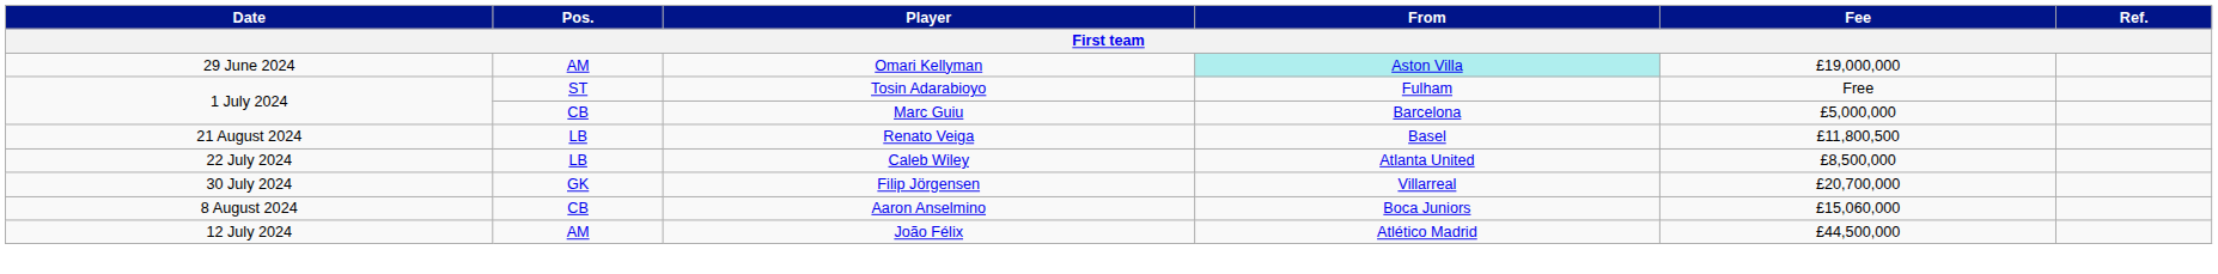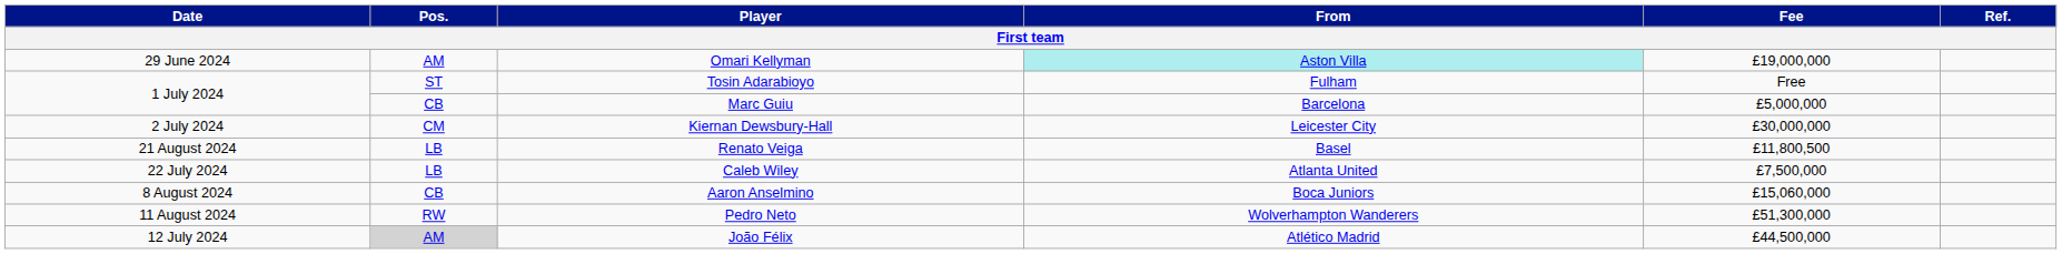 <table class="wikitable" style="text-align:center; font-size:85%; width:100%;">
 <tr>
 <th style="background:#001489; color:#FFFFFF;">Date</th>
 <th style="background:#001489; color:#FFFFFF;">Pos.</th>
 <th style="background:#001489; color:#FFFFFF;">Player</th>
 <th style="background:#001489; color:#FFFFFF;">From</th>
 <th style="background:#001489; color:#FFFFFF;">Fee</th>
 <th style="background:#001489; color:#FFFFFF;">Ref.</th>
 </tr>
 <tr>
 <th colspan=6><a href='#'>First team</a></th>
 </tr>
 <tr>
 <td>29 June 2024</td>
 <td><a href='#'>AM</a></td>
 <td> <a href='#'>Omari Kellyman</a></td>
 <td style="background: paleturquoise;"> <a href='#'>Aston Villa</a></td>
 <td>£19,000,000</td>
 <td></td>
 </tr>
 <tr>
 <td rowspan=2>1 July 2024</td>
 <td><a href='#'>ST</a></td>
 <td> <a href='#'>Tosin Adarabioyo</a></td>
 <td> <a href='#'>Fulham</a></td>
 <td>Free</td>
 <td></td>
 </tr>
 <tr>
 <td><a href='#'>CB</a></td>
 <td> <a href='#'>Marc Guiu</a></td>
 <td> <a href='#'>Barcelona</a></td>
 <td>£5,000,000</td>
 <td></td>
 </tr>
 <tr>
+<td>2 July 2024</td>
+<td><a href='#'>CM</a></td>
+<td> <a href='#'>Kiernan Dewsbury-Hall</a></td>
+<td> <a href='#'>Leicester City</a></td>
+<td>£30,000,000</td>
+<td></td>
+</tr>
+<tr>
 <td>21 August 2024</td>
 <td><a href='#'>LB</a></td>
 <td> <a href='#'>Renato Veiga</a></td>
 <td> <a href='#'>Basel</a></td>
 <td>£11,800,500</td>
 <td></td>
 </tr>
 <tr>
 <td>22 July 2024</td>
 <td><a href='#'>LB</a></td>
 <td> <a href='#'>Caleb Wiley</a></td>
 <td> <a href='#'>Atlanta United</a></td>
-<td>£8,500,000</td>
-<td></td>
-</tr>
-<tr>
-<td>30 July 2024</td>
-<td><a href='#'>GK</a></td>
-<td> <a href='#'>Filip Jörgensen</a></td>
-<td> <a href='#'>Villarreal</a></td>
-<td>£20,700,000</td>
+<td>£7,500,000</td>
 <td></td>
 </tr>
 <tr>
 <td>8 August 2024</td>
 <td><a href='#'>CB</a></td>
 <td> <a href='#'>Aaron Anselmino</a></td>
 <td> <a href='#'>Boca Juniors</a></td>
 <td>£15,060,000</td>
 <td></td>
 </tr>
 <tr>
+<td>11 August 2024</td>
+<td><a href='#'>RW</a></td>
+<td> <a href='#'>Pedro Neto</a></td>
+<td> <a href='#'>Wolverhampton Wanderers</a></td>
+<td>£51,300,000</td>
+<td></td>
+</tr>
+<tr>
 <td>12 July 2024</td>
-<td><a href='#'>AM</a></td>
+<td style="background: lightgrey;"><a href='#'>AM</a></td>
 <td> <a href='#'>João Félix</a></td>
 <td> <a href='#'>Atlético Madrid</a></td>
 <td>£44,500,000</td>
 <td></td>
 </tr>
 </table>
